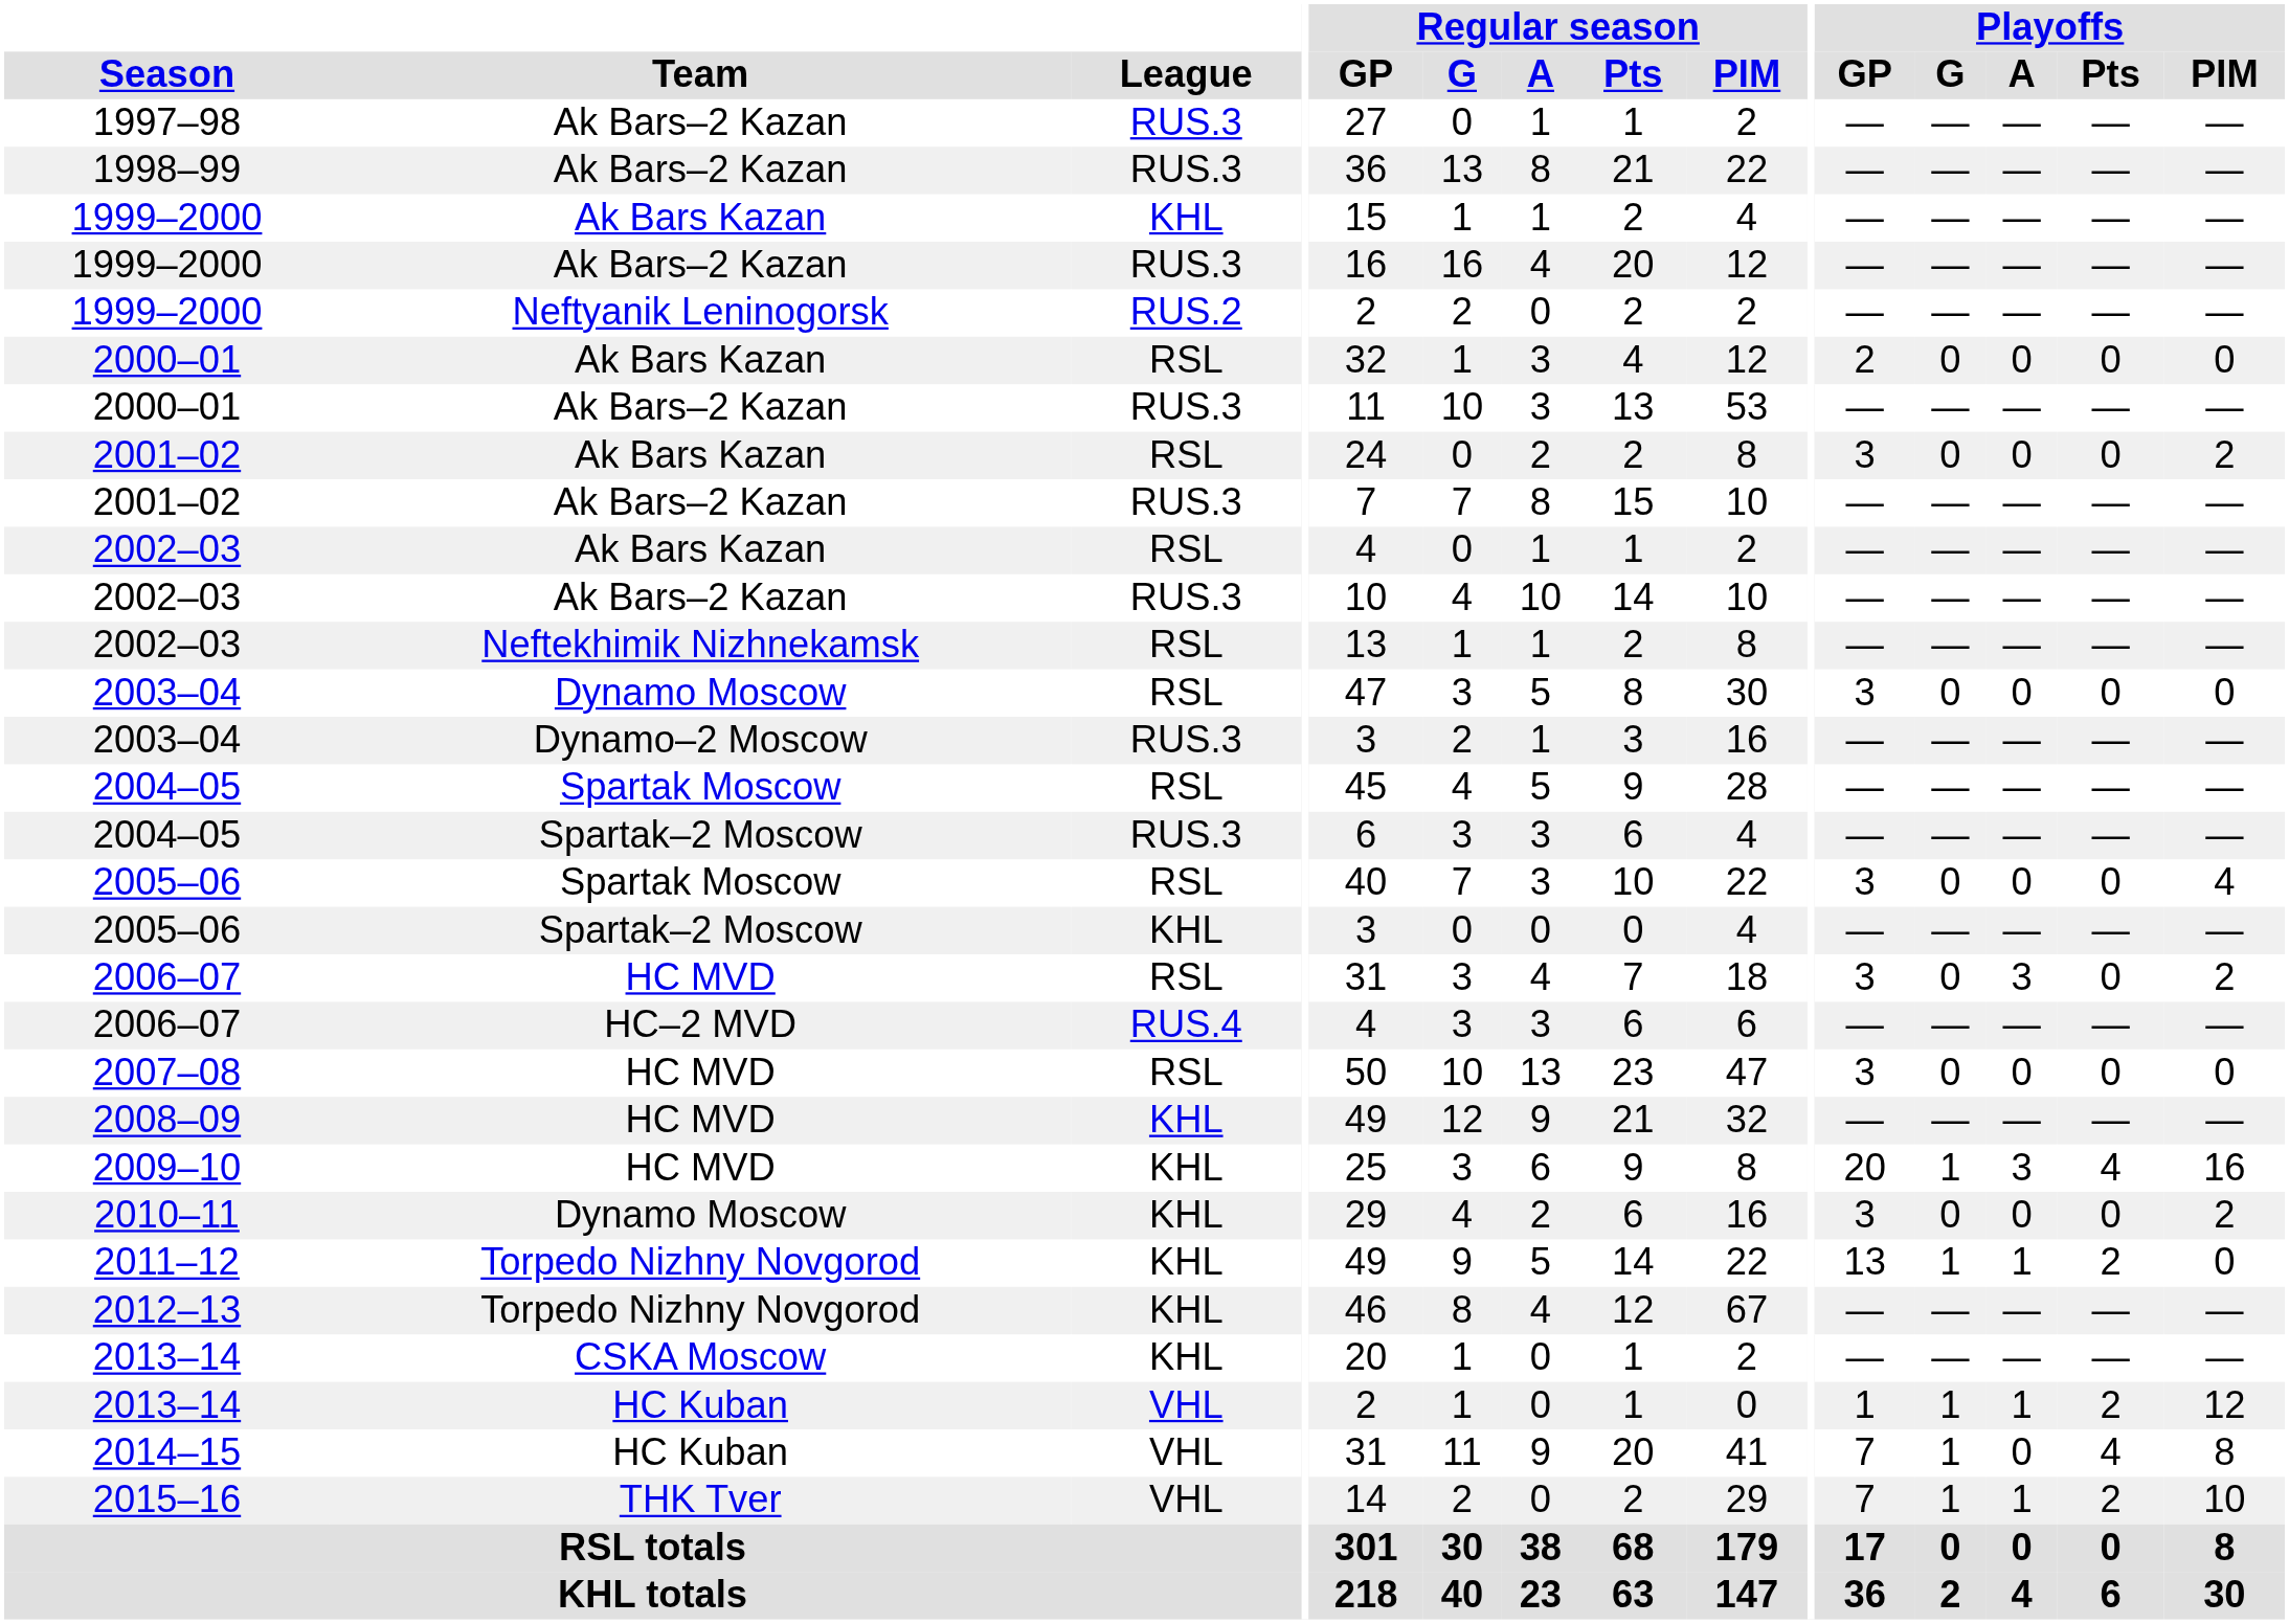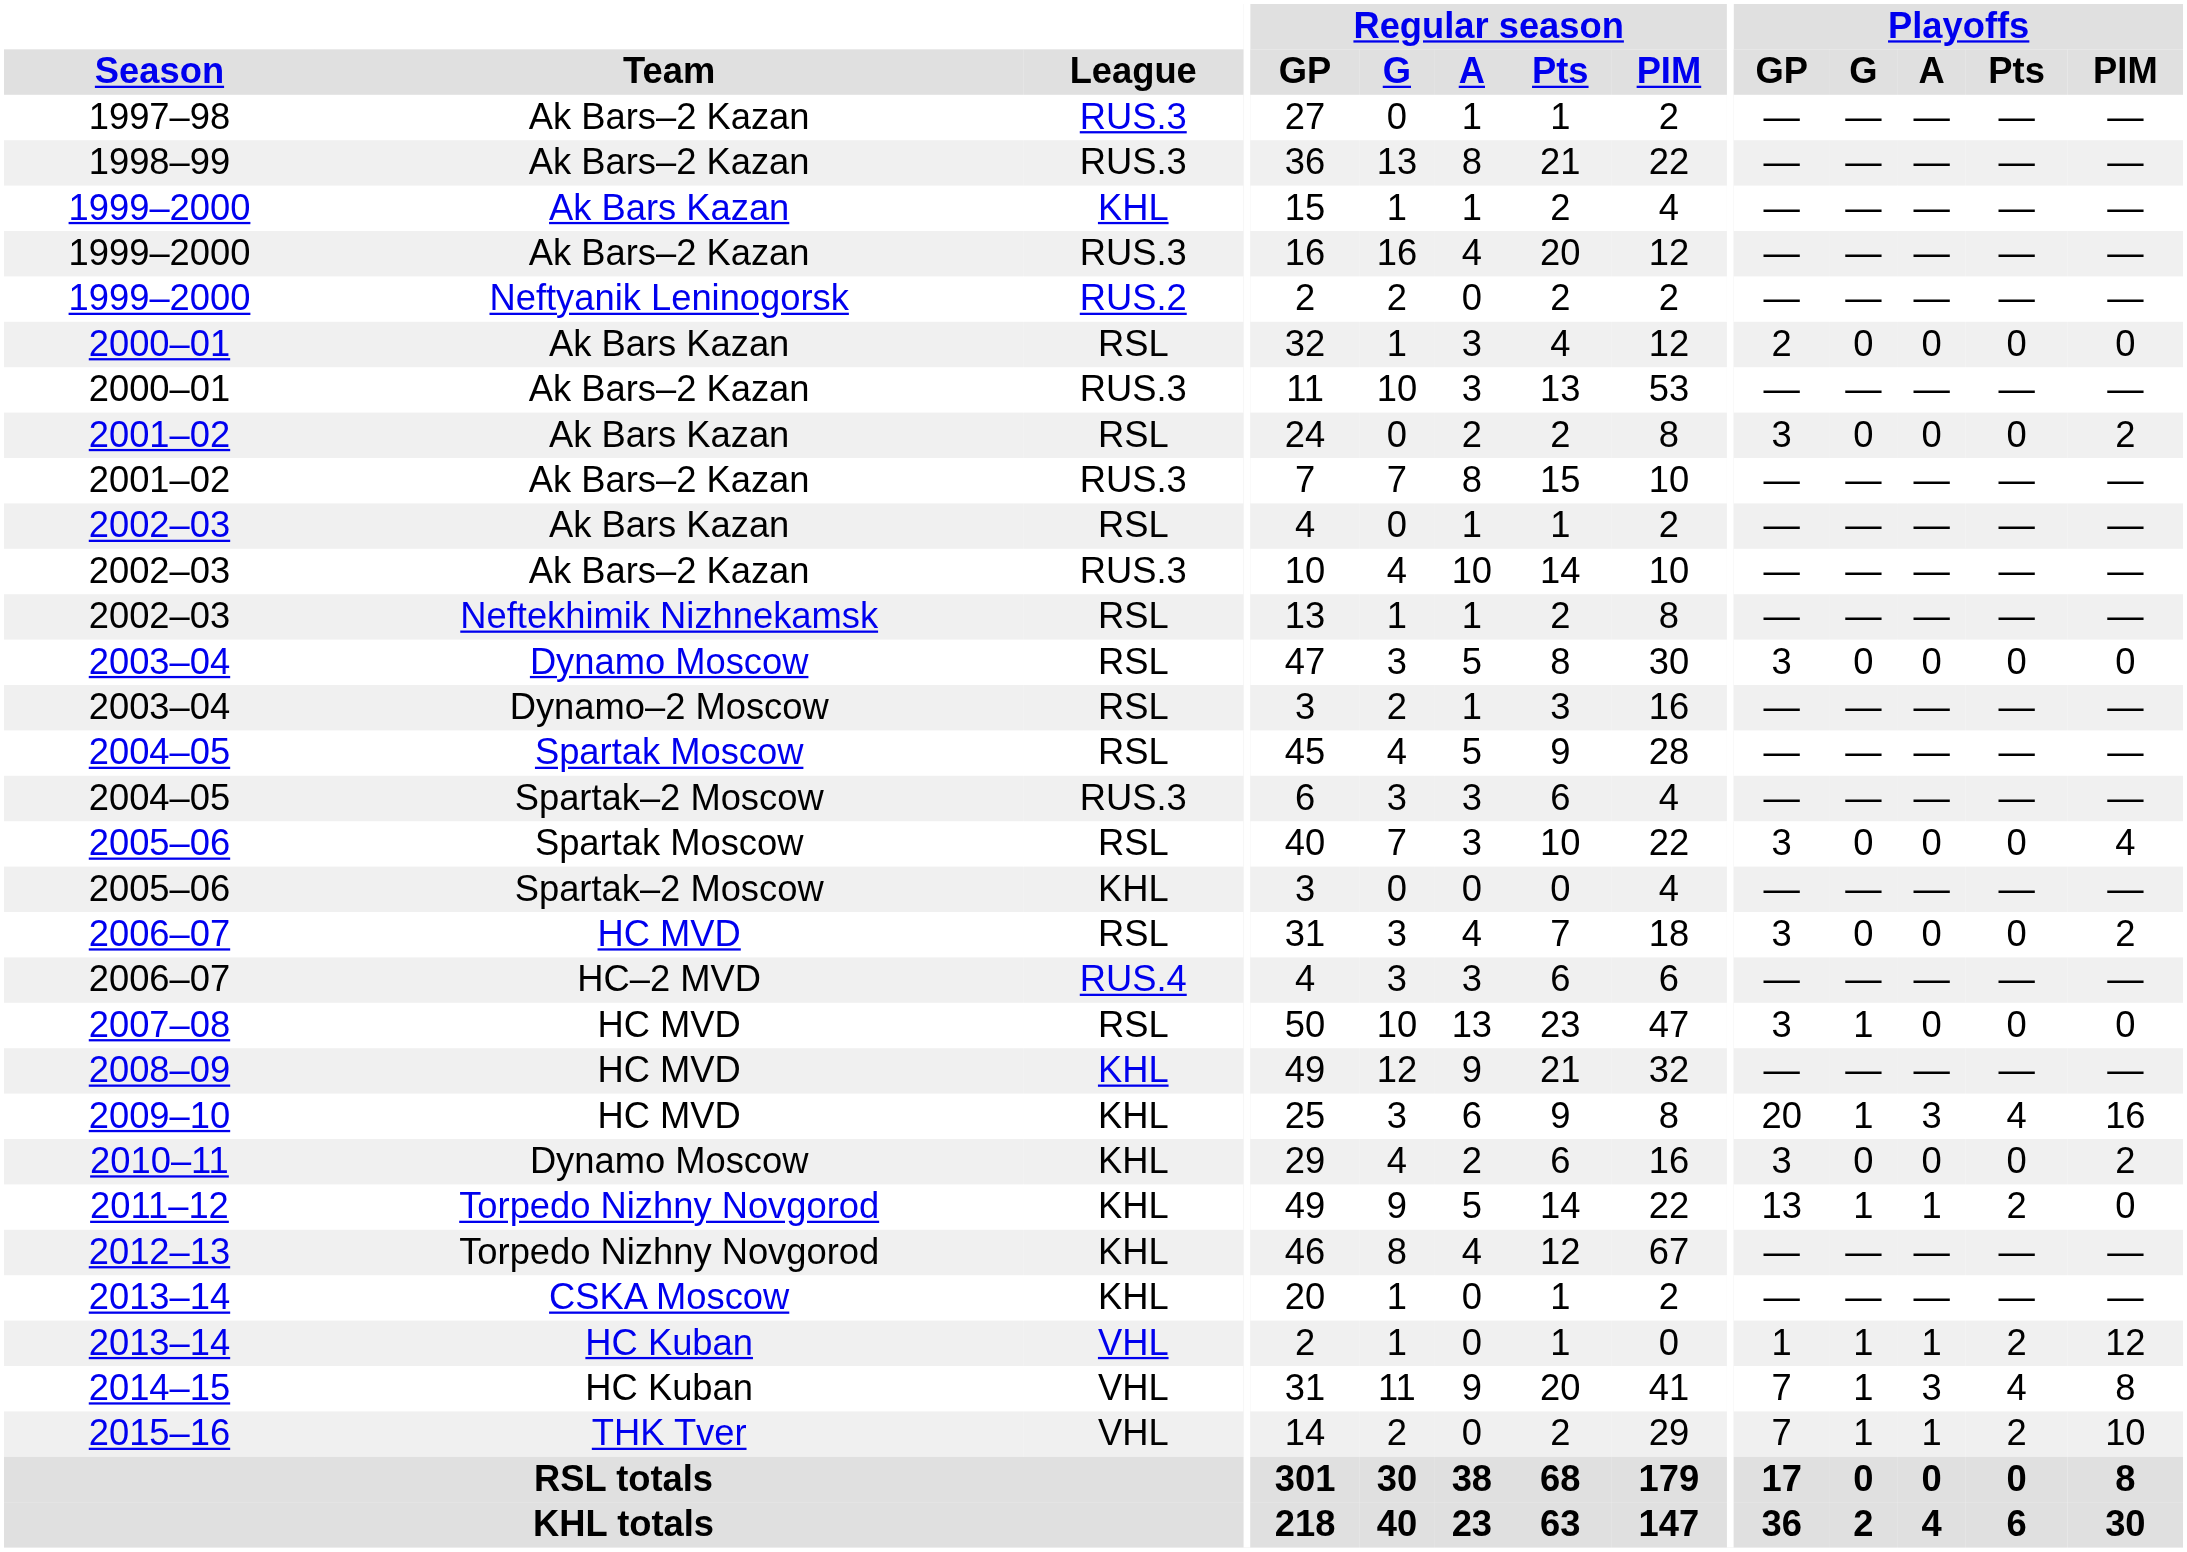 <table border="0" cellpadding="1" cellspacing="0" style="text-align:center; width:60em">
 <tr bgcolor="#e0e0e0">
 <th colspan="3" bgcolor="#ffffff"></th>
 <th rowspan="99" bgcolor="#ffffff"></th>
 <th colspan="5"><a href='#'>Regular season</a></th>
 <th rowspan="99" bgcolor="#ffffff"></th>
 <th colspan="5"><a href='#'>Playoffs</a></th>
 </tr>
 <tr bgcolor="#e0e0e0">
 <th><a href='#'>Season</a></th>
 <th>Team</th>
 <th>League</th>
 <th>GP</th>
 <th><a href='#'>G</a></th>
 <th><a href='#'>A</a></th>
 <th><a href='#'>Pts</a></th>
 <th><a href='#'>PIM</a></th>
 <th>GP</th>
 <th>G</th>
 <th>A</th>
 <th>Pts</th>
 <th>PIM</th>
 </tr>
 <tr>
 <td>1997–98</td>
 <td>Ak Bars–2 Kazan</td>
 <td><a href='#'>RUS.3</a></td>
 <td>27</td>
 <td>0</td>
 <td>1</td>
 <td>1</td>
 <td>2</td>
 <td>—</td>
 <td>—</td>
 <td>—</td>
 <td>—</td>
 <td>—</td>
 </tr>
 <tr bgcolor="#f0f0f0">
 <td>1998–99</td>
 <td>Ak Bars–2 Kazan</td>
 <td>RUS.3</td>
 <td>36</td>
 <td>13</td>
 <td>8</td>
 <td>21</td>
 <td>22</td>
 <td>—</td>
 <td>—</td>
 <td>—</td>
 <td>—</td>
 <td>—</td>
 </tr>
 <tr>
 <td><a href='#'>1999–2000</a></td>
 <td><a href='#'>Ak Bars Kazan</a></td>
 <td><a href='#'>KHL</a></td>
 <td>15</td>
 <td>1</td>
 <td>1</td>
 <td>2</td>
 <td>4</td>
 <td>—</td>
 <td>—</td>
 <td>—</td>
 <td>—</td>
 <td>—</td>
 </tr>
 <tr bgcolor="#f0f0f0">
 <td>1999–2000</td>
 <td>Ak Bars–2 Kazan</td>
 <td>RUS.3</td>
 <td>16</td>
 <td>16</td>
 <td>4</td>
 <td>20</td>
 <td>12</td>
 <td>—</td>
 <td>—</td>
 <td>—</td>
 <td>—</td>
 <td>—</td>
 </tr>
 <tr>
 <td><a href='#'>1999–2000</a></td>
 <td><a href='#'>Neftyanik Leninogorsk</a></td>
 <td><a href='#'>RUS.2</a></td>
 <td>2</td>
 <td>2</td>
 <td>0</td>
 <td>2</td>
 <td>2</td>
 <td>—</td>
 <td>—</td>
 <td>—</td>
 <td>—</td>
 <td>—</td>
 </tr>
 <tr bgcolor="#f0f0f0">
 <td><a href='#'>2000–01</a></td>
 <td>Ak Bars Kazan</td>
 <td>RSL</td>
 <td>32</td>
 <td>1</td>
 <td>3</td>
 <td>4</td>
 <td>12</td>
 <td>2</td>
 <td>0</td>
 <td>0</td>
 <td>0</td>
 <td>0</td>
 </tr>
 <tr>
 <td>2000–01</td>
 <td>Ak Bars–2 Kazan</td>
 <td>RUS.3</td>
 <td>11</td>
 <td>10</td>
 <td>3</td>
 <td>13</td>
 <td>53</td>
 <td>—</td>
 <td>—</td>
 <td>—</td>
 <td>—</td>
 <td>—</td>
 </tr>
 <tr bgcolor="#f0f0f0">
 <td><a href='#'>2001–02</a></td>
 <td>Ak Bars Kazan</td>
 <td>RSL</td>
 <td>24</td>
 <td>0</td>
 <td>2</td>
 <td>2</td>
 <td>8</td>
 <td>3</td>
 <td>0</td>
 <td>0</td>
 <td>0</td>
 <td>2</td>
 </tr>
 <tr>
 <td>2001–02</td>
 <td>Ak Bars–2 Kazan</td>
 <td>RUS.3</td>
 <td>7</td>
 <td>7</td>
 <td>8</td>
 <td>15</td>
 <td>10</td>
 <td>—</td>
 <td>—</td>
 <td>—</td>
 <td>—</td>
 <td>—</td>
 </tr>
 <tr bgcolor="#f0f0f0">
 <td><a href='#'>2002–03</a></td>
 <td>Ak Bars Kazan</td>
 <td>RSL</td>
 <td>4</td>
 <td>0</td>
 <td>1</td>
 <td>1</td>
 <td>2</td>
 <td>—</td>
 <td>—</td>
 <td>—</td>
 <td>—</td>
 <td>—</td>
 </tr>
 <tr>
 <td>2002–03</td>
 <td>Ak Bars–2 Kazan</td>
 <td>RUS.3</td>
 <td>10</td>
 <td>4</td>
 <td>10</td>
 <td>14</td>
 <td>10</td>
 <td>—</td>
 <td>—</td>
 <td>—</td>
 <td>—</td>
 <td>—</td>
 </tr>
 <tr bgcolor="#f0f0f0">
 <td>2002–03</td>
 <td><a href='#'>Neftekhimik Nizhnekamsk</a></td>
 <td>RSL</td>
 <td>13</td>
 <td>1</td>
 <td>1</td>
 <td>2</td>
 <td>8</td>
 <td>—</td>
 <td>—</td>
 <td>—</td>
 <td>—</td>
 <td>—</td>
 </tr>
 <tr>
 <td><a href='#'>2003–04</a></td>
 <td><a href='#'>Dynamo Moscow</a></td>
 <td>RSL</td>
 <td>47</td>
 <td>3</td>
 <td>5</td>
 <td>8</td>
 <td>30</td>
 <td>3</td>
 <td>0</td>
 <td>0</td>
 <td>0</td>
 <td>0</td>
 </tr>
 <tr bgcolor="#f0f0f0">
 <td>2003–04</td>
 <td>Dynamo–2 Moscow</td>
-<td>RUS.3</td>
+<td>RSL</td>
 <td>3</td>
 <td>2</td>
 <td>1</td>
 <td>3</td>
 <td>16</td>
 <td>—</td>
 <td>—</td>
 <td>—</td>
 <td>—</td>
 <td>—</td>
 </tr>
 <tr>
 <td><a href='#'>2004–05</a></td>
 <td><a href='#'>Spartak Moscow</a></td>
 <td>RSL</td>
 <td>45</td>
 <td>4</td>
 <td>5</td>
 <td>9</td>
 <td>28</td>
 <td>—</td>
 <td>—</td>
 <td>—</td>
 <td>—</td>
 <td>—</td>
 </tr>
 <tr bgcolor="#f0f0f0">
 <td>2004–05</td>
 <td>Spartak–2 Moscow</td>
 <td>RUS.3</td>
 <td>6</td>
 <td>3</td>
 <td>3</td>
 <td>6</td>
 <td>4</td>
 <td>—</td>
 <td>—</td>
 <td>—</td>
 <td>—</td>
 <td>—</td>
 </tr>
 <tr>
 <td><a href='#'>2005–06</a></td>
 <td>Spartak Moscow</td>
 <td>RSL</td>
 <td>40</td>
 <td>7</td>
 <td>3</td>
 <td>10</td>
 <td>22</td>
 <td>3</td>
 <td>0</td>
 <td>0</td>
 <td>0</td>
 <td>4</td>
 </tr>
 <tr bgcolor="#f0f0f0">
 <td>2005–06</td>
 <td>Spartak–2 Moscow</td>
 <td>KHL</td>
 <td>3</td>
 <td>0</td>
 <td>0</td>
 <td>0</td>
 <td>4</td>
 <td>—</td>
 <td>—</td>
 <td>—</td>
 <td>—</td>
 <td>—</td>
 </tr>
 <tr>
 <td><a href='#'>2006–07</a></td>
 <td><a href='#'>HC MVD</a></td>
 <td>RSL</td>
 <td>31</td>
 <td>3</td>
 <td>4</td>
 <td>7</td>
 <td>18</td>
 <td>3</td>
 <td>0</td>
-<td>3</td>
+<td>0</td>
 <td>0</td>
 <td>2</td>
 </tr>
 <tr bgcolor="#f0f0f0">
 <td>2006–07</td>
 <td>HC–2 MVD</td>
 <td><a href='#'>RUS.4</a></td>
 <td>4</td>
 <td>3</td>
 <td>3</td>
 <td>6</td>
 <td>6</td>
 <td>—</td>
 <td>—</td>
 <td>—</td>
 <td>—</td>
 <td>—</td>
 </tr>
 <tr>
 <td><a href='#'>2007–08</a></td>
 <td>HC MVD</td>
 <td>RSL</td>
 <td>50</td>
 <td>10</td>
 <td>13</td>
 <td>23</td>
 <td>47</td>
 <td>3</td>
-<td>0</td>
+<td>1</td>
 <td>0</td>
 <td>0</td>
 <td>0</td>
 </tr>
 <tr bgcolor="#f0f0f0">
 <td><a href='#'>2008–09</a></td>
 <td>HC MVD</td>
 <td><a href='#'>KHL</a></td>
 <td>49</td>
 <td>12</td>
 <td>9</td>
 <td>21</td>
 <td>32</td>
 <td>—</td>
 <td>—</td>
 <td>—</td>
 <td>—</td>
 <td>—</td>
 </tr>
 <tr>
 <td><a href='#'>2009–10</a></td>
 <td>HC MVD</td>
 <td>KHL</td>
 <td>25</td>
 <td>3</td>
 <td>6</td>
 <td>9</td>
 <td>8</td>
 <td>20</td>
 <td>1</td>
 <td>3</td>
 <td>4</td>
 <td>16</td>
 </tr>
 <tr bgcolor="#f0f0f0">
 <td><a href='#'>2010–11</a></td>
 <td>Dynamo Moscow</td>
 <td>KHL</td>
 <td>29</td>
 <td>4</td>
 <td>2</td>
 <td>6</td>
 <td>16</td>
 <td>3</td>
 <td>0</td>
 <td>0</td>
 <td>0</td>
 <td>2</td>
 </tr>
 <tr>
 <td><a href='#'>2011–12</a></td>
 <td><a href='#'>Torpedo Nizhny Novgorod</a></td>
 <td>KHL</td>
 <td>49</td>
 <td>9</td>
 <td>5</td>
 <td>14</td>
 <td>22</td>
 <td>13</td>
 <td>1</td>
 <td>1</td>
 <td>2</td>
 <td>0</td>
 </tr>
 <tr bgcolor="#f0f0f0">
 <td><a href='#'>2012–13</a></td>
 <td>Torpedo Nizhny Novgorod</td>
 <td>KHL</td>
 <td>46</td>
 <td>8</td>
 <td>4</td>
 <td>12</td>
 <td>67</td>
 <td>—</td>
 <td>—</td>
 <td>—</td>
 <td>—</td>
 <td>—</td>
 </tr>
 <tr>
 <td><a href='#'>2013–14</a></td>
 <td><a href='#'>CSKA Moscow</a></td>
 <td>KHL</td>
 <td>20</td>
 <td>1</td>
 <td>0</td>
 <td>1</td>
 <td>2</td>
 <td>—</td>
 <td>—</td>
 <td>—</td>
 <td>—</td>
 <td>—</td>
 </tr>
 <tr bgcolor="#f0f0f0">
 <td><a href='#'>2013–14</a></td>
 <td><a href='#'>HC Kuban</a></td>
 <td><a href='#'>VHL</a></td>
 <td>2</td>
 <td>1</td>
 <td>0</td>
 <td>1</td>
 <td>0</td>
 <td>1</td>
 <td>1</td>
 <td>1</td>
 <td>2</td>
 <td>12</td>
 </tr>
 <tr>
 <td><a href='#'>2014–15</a></td>
 <td>HC Kuban</td>
 <td>VHL</td>
 <td>31</td>
 <td>11</td>
 <td>9</td>
 <td>20</td>
 <td>41</td>
 <td>7</td>
 <td>1</td>
-<td>0</td>
+<td>3</td>
 <td>4</td>
 <td>8</td>
 </tr>
 <tr bgcolor="#f0f0f0">
 <td><a href='#'>2015–16</a></td>
 <td><a href='#'>THK Tver</a></td>
 <td>VHL</td>
 <td>14</td>
 <td>2</td>
 <td>0</td>
 <td>2</td>
 <td>29</td>
 <td>7</td>
 <td>1</td>
 <td>1</td>
 <td>2</td>
 <td>10</td>
 </tr>
 <tr bgcolor="#e0e0e0">
 <th colspan="3">RSL totals</th>
 <th>301</th>
 <th>30</th>
 <th>38</th>
 <th>68</th>
 <th>179</th>
 <th>17</th>
 <th>0</th>
 <th>0</th>
 <th>0</th>
 <th>8</th>
 </tr>
 <tr bgcolor="#e0e0e0">
 <th colspan="3">KHL totals</th>
 <th>218</th>
 <th>40</th>
 <th>23</th>
 <th>63</th>
 <th>147</th>
 <th>36</th>
 <th>2</th>
 <th>4</th>
 <th>6</th>
 <th>30</th>
 </tr>
 </table>
